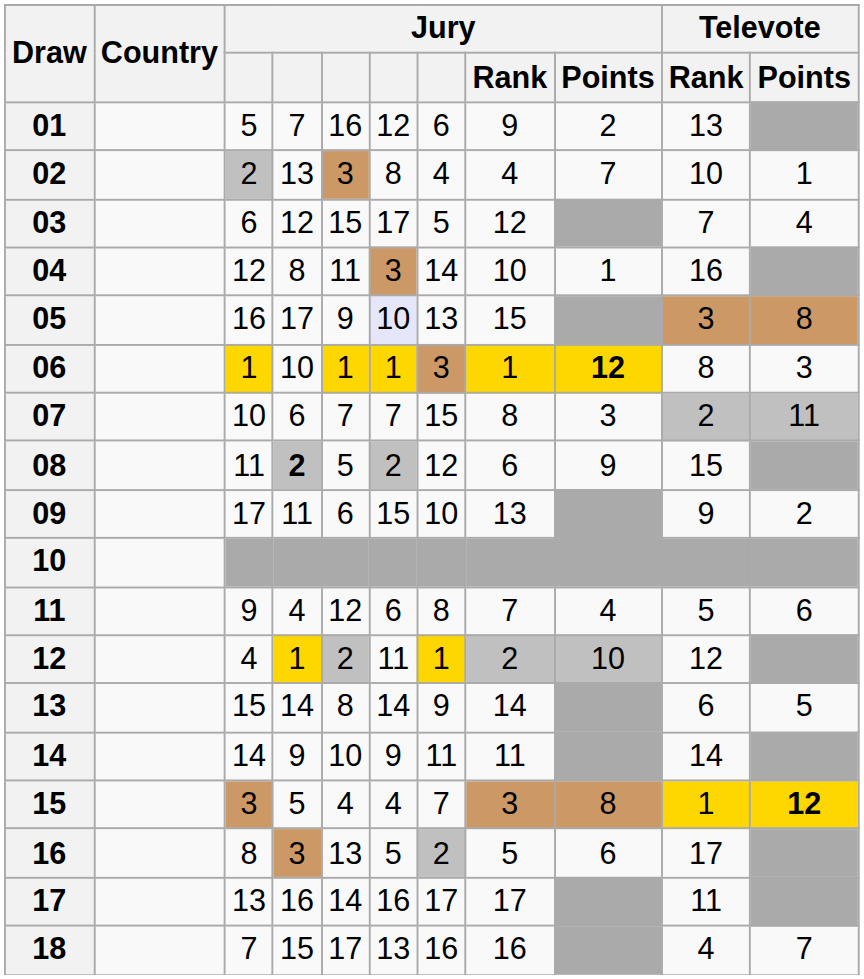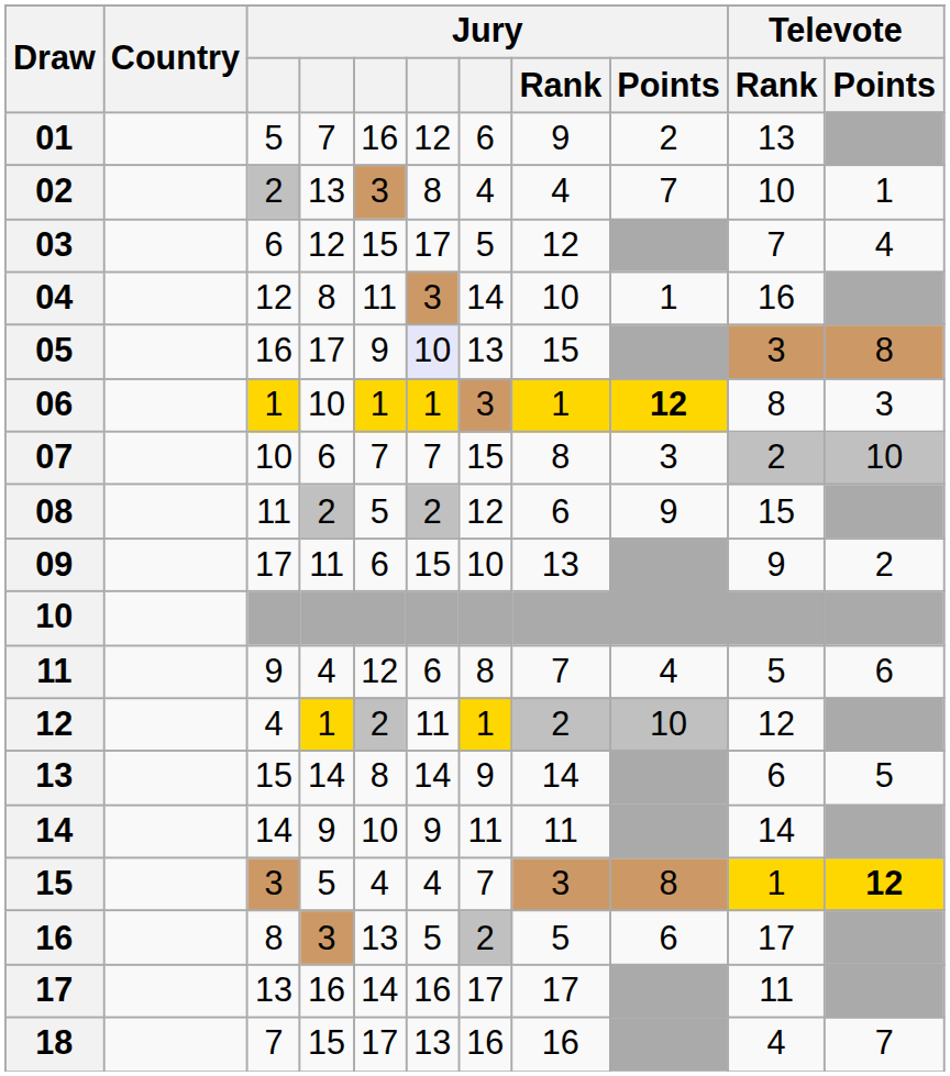 <table class="sortable wikitable collapsible plainrowheaders" style="text-align:center;">
 <tr>
 </tr>
 <tr>
 <th scope="col" rowspan="2">Draw</th>
 <th scope="col" rowspan="2">Country</th>
 <th scope="col" colspan="7">Jury</th>
 <th scope="col" colspan="2">Televote</th>
 </tr>
 <tr>
 <th scope="col"><small></small></th>
 <th scope="col"><small></small></th>
 <th scope="col"><small></small></th>
 <th scope="col"><small></small></th>
 <th scope="col"><small></small></th>
 <th scope="col">Rank</th>
 <th scope="col">Points</th>
 <th scope="col">Rank</th>
 <th scope="col">Points</th>
 </tr>
 <tr>
 <th scope="row" style="text-align:center;">01</th>
 <td style="text-align:left;"></td>
 <td>5</td>
 <td>7</td>
 <td>16</td>
 <td>12</td>
 <td>6</td>
 <td>9</td>
 <td>2</td>
 <td>13</td>
 <td style="background:#AAAAAA;"></td>
 </tr>
 <tr>
 <th scope="row" style="text-align:center;">02</th>
 <td style="text-align:left;"></td>
 <td style="background:silver;">2</td>
 <td>13</td>
 <td style="background:#CC9966;">3</td>
 <td>8</td>
 <td>4</td>
 <td>4</td>
 <td>7</td>
 <td>10</td>
 <td>1</td>
 </tr>
 <tr>
 <th scope="row" style="text-align:center;">03</th>
 <td style="text-align:left;"></td>
 <td>6</td>
 <td>12</td>
 <td>15</td>
 <td>17</td>
 <td>5</td>
 <td>12</td>
 <td style="background:#AAAAAA;"></td>
 <td>7</td>
 <td>4</td>
 </tr>
 <tr>
 <th scope="row" style="text-align:center;">04</th>
 <td style="text-align:left;"></td>
 <td>12</td>
 <td>8</td>
 <td>11</td>
 <td style="background:#CC9966;">3</td>
 <td>14</td>
 <td>10</td>
 <td>1</td>
 <td>16</td>
 <td style="background:#AAAAAA;"></td>
 </tr>
 <tr>
 <th scope="row" style="text-align:center;">05</th>
 <td style="text-align:left;"></td>
 <td>16</td>
 <td>17</td>
 <td>9</td>
 <td style="background: lavender;">10</td>
 <td>13</td>
 <td>15</td>
 <td style="background:#AAAAAA;"></td>
 <td style="background:#CC9966;">3</td>
 <td style="background:#CC9966;">8</td>
 </tr>
 <tr>
 <th scope="row" style="text-align:center;">06</th>
 <td style="text-align:left;"></td>
 <td style="background:gold;">1</td>
 <td>10</td>
 <td style="background:gold;">1</td>
 <td style="background:gold;">1</td>
 <td style="background:#CC9966;">3</td>
 <td style="background:gold;">1</td>
 <td style="background:gold;"><strong>12</strong></td>
 <td>8</td>
 <td>3</td>
 </tr>
 <tr>
 <th scope="row" style="text-align:center;">07</th>
 <td style="text-align:left;"></td>
 <td>10</td>
 <td>6</td>
 <td>7</td>
 <td>7</td>
 <td>15</td>
 <td>8</td>
 <td>3</td>
 <td style="background:silver;">2</td>
-<td style="background:silver;">11</td>
+<td style="background:silver;">10</td>
 </tr>
 <tr>
 <th scope="row" style="text-align:center;">08</th>
 <td style="text-align:left;"></td>
 <td>11</td>
-<td style="background:silver;"><strong>2</strong></td>
+<td style="background:silver;">2</td>
 <td>5</td>
 <td style="background:silver;">2</td>
 <td>12</td>
 <td>6</td>
 <td>9</td>
 <td>15</td>
 <td style="background:#AAAAAA;"></td>
 </tr>
 <tr>
 <th scope="row" style="text-align:center;">09</th>
 <td style="text-align:left;"></td>
 <td>17</td>
 <td>11</td>
 <td>6</td>
 <td>15</td>
 <td>10</td>
 <td>13</td>
 <td style="background:#AAAAAA;"></td>
 <td>9</td>
 <td>2</td>
 </tr>
 <tr class="sortbottom">
 <th scope="row" style="text-align:center;">10</th>
 <td style="text-align:left;"></td>
 <td style="background:#AAAAAA;"></td>
 <td style="background:#AAAAAA;"></td>
 <td style="background:#AAAAAA;"></td>
 <td style="background:#AAAAAA;"></td>
 <td style="background:#AAAAAA;"></td>
 <td style="background:#AAAAAA;"></td>
 <td style="background:#AAAAAA;"></td>
 <td style="background:#AAAAAA;"></td>
 <td style="background:#AAAAAA;"></td>
 </tr>
 <tr>
 <th scope="row" style="text-align:center;">11</th>
 <td style="text-align:left;"></td>
 <td>9</td>
 <td>4</td>
 <td>12</td>
 <td>6</td>
 <td>8</td>
 <td>7</td>
 <td>4</td>
 <td>5</td>
 <td>6</td>
 </tr>
 <tr>
 <th scope="row" style="text-align:center;">12</th>
 <td style="text-align:left;"></td>
 <td>4</td>
 <td style="background:gold;">1</td>
 <td style="background:silver;">2</td>
 <td>11</td>
 <td style="background:gold;">1</td>
 <td style="background:silver;">2</td>
 <td style="background:silver;">10</td>
 <td>12</td>
 <td style="background:#AAAAAA;"></td>
 </tr>
 <tr>
 <th scope="row" style="text-align:center;">13</th>
 <td style="text-align:left;"></td>
 <td>15</td>
 <td>14</td>
 <td>8</td>
 <td>14</td>
 <td>9</td>
 <td>14</td>
 <td style="background:#AAAAAA;"></td>
 <td>6</td>
 <td>5</td>
 </tr>
 <tr>
 <th scope="row" style="text-align:center;">14</th>
 <td style="text-align:left;"></td>
 <td>14</td>
 <td>9</td>
 <td>10</td>
 <td>9</td>
 <td>11</td>
 <td>11</td>
 <td style="background:#AAAAAA;"></td>
 <td>14</td>
 <td style="background:#AAAAAA;"></td>
 </tr>
 <tr>
 <th scope="row" style="text-align:center;">15</th>
 <td style="text-align:left;"></td>
 <td style="background:#CC9966;">3</td>
 <td>5</td>
 <td>4</td>
 <td>4</td>
 <td>7</td>
 <td style="background:#CC9966;">3</td>
 <td style="background:#CC9966;">8</td>
 <td style="background:gold;">1</td>
 <td style="background:gold;"><strong>12</strong></td>
 </tr>
 <tr>
 <th scope="row" style="text-align:center;">16</th>
 <td style="text-align:left;"></td>
 <td>8</td>
 <td style="background:#CC9966;">3</td>
 <td>13</td>
 <td>5</td>
 <td style="background:silver;">2</td>
 <td>5</td>
 <td>6</td>
 <td>17</td>
 <td style="background:#AAAAAA;"></td>
 </tr>
 <tr>
 <th scope="row" style="text-align:center;">17</th>
 <td style="text-align:left;"></td>
 <td>13</td>
 <td>16</td>
 <td>14</td>
 <td>16</td>
 <td>17</td>
 <td>17</td>
 <td style="background:#AAAAAA;"></td>
 <td>11</td>
 <td style="background:#AAAAAA;"></td>
 </tr>
 <tr>
 <th scope="row" style="text-align:center;">18</th>
 <td style="text-align:left;"></td>
 <td>7</td>
 <td>15</td>
 <td>17</td>
 <td>13</td>
 <td>16</td>
 <td>16</td>
 <td style="background:#AAAAAA;"></td>
 <td>4</td>
 <td>7</td>
 </tr>
 </table>
